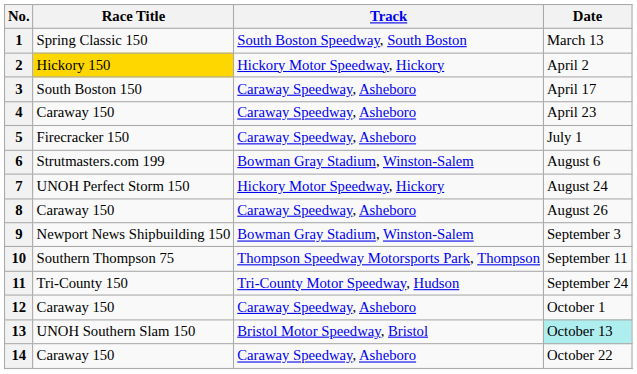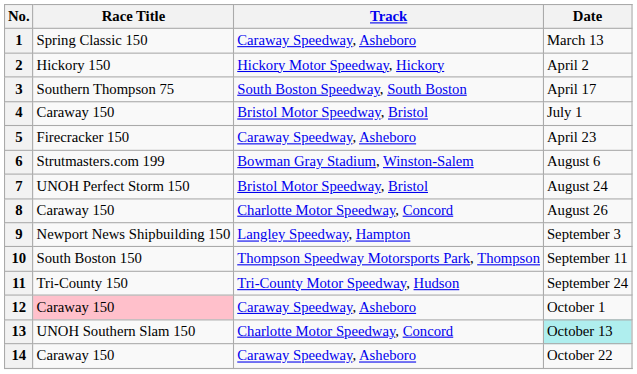 <table class="wikitable" style="font-size:85%;">
 <tr>
 <th>No.</th>
 <th>Race Title</th>
 <th><a href='#'>Track</a></th>
 <th>Date</th>
 </tr>
 <tr>
 <th>1</th>
 <td>Spring Classic 150</td>
-<td><a href='#'>South Boston Speedway</a>, <a href='#'>South Boston</a></td>
+<td><a href='#'>Caraway Speedway</a>, <a href='#'>Asheboro</a></td>
 <td>March 13</td>
 </tr>
 <tr>
 <th>2</th>
-<td style="background: gold;">Hickory 150</td>
+<td>Hickory 150</td>
 <td><a href='#'>Hickory Motor Speedway</a>, <a href='#'>Hickory</a></td>
 <td>April 2</td>
 </tr>
 <tr>
 <th>3</th>
-<td>South Boston 150</td>
-<td><a href='#'>Caraway Speedway</a>, <a href='#'>Asheboro</a></td>
+<td>Southern Thompson 75</td>
+<td><a href='#'>South Boston Speedway</a>, <a href='#'>South Boston</a></td>
 <td>April 17</td>
 </tr>
 <tr>
 <th>4</th>
 <td>Caraway 150</td>
-<td><a href='#'>Caraway Speedway</a>, <a href='#'>Asheboro</a></td>
-<td>April 23</td>
+<td><a href='#'>Bristol Motor Speedway</a>, <a href='#'>Bristol</a></td>
+<td>July 1</td>
 </tr>
 <tr>
 <th>5</th>
 <td>Firecracker 150</td>
 <td><a href='#'>Caraway Speedway</a>, <a href='#'>Asheboro</a></td>
-<td>July 1</td>
+<td>April 23</td>
 </tr>
 <tr>
 <th>6</th>
 <td>Strutmasters.com 199</td>
 <td><a href='#'>Bowman Gray Stadium</a>, <a href='#'>Winston-Salem</a></td>
 <td>August 6</td>
 </tr>
 <tr>
 <th>7</th>
 <td>UNOH Perfect Storm 150</td>
-<td><a href='#'>Hickory Motor Speedway</a>, <a href='#'>Hickory</a></td>
+<td><a href='#'>Bristol Motor Speedway</a>, <a href='#'>Bristol</a></td>
 <td>August 24</td>
 </tr>
 <tr>
 <th>8</th>
 <td>Caraway 150</td>
-<td><a href='#'>Caraway Speedway</a>, <a href='#'>Asheboro</a></td>
+<td><a href='#'>Charlotte Motor Speedway</a>, <a href='#'>Concord</a></td>
 <td>August 26</td>
 </tr>
 <tr>
 <th>9</th>
 <td>Newport News Shipbuilding 150</td>
-<td><a href='#'>Bowman Gray Stadium</a>, <a href='#'>Winston-Salem</a></td>
+<td><a href='#'>Langley Speedway</a>, <a href='#'>Hampton</a></td>
 <td>September 3</td>
 </tr>
 <tr>
 <th>10</th>
-<td>Southern Thompson 75</td>
+<td>South Boston 150</td>
 <td><a href='#'>Thompson Speedway Motorsports Park</a>, <a href='#'>Thompson</a></td>
 <td>September 11</td>
 </tr>
 <tr>
 <th>11</th>
 <td>Tri-County 150</td>
 <td><a href='#'>Tri-County Motor Speedway</a>, <a href='#'>Hudson</a></td>
 <td>September 24</td>
 </tr>
 <tr>
 <th>12</th>
-<td>Caraway 150</td>
+<td style="background: pink;">Caraway 150</td>
 <td><a href='#'>Caraway Speedway</a>, <a href='#'>Asheboro</a></td>
 <td>October 1</td>
 </tr>
 <tr>
 <th>13</th>
 <td>UNOH Southern Slam 150</td>
-<td><a href='#'>Bristol Motor Speedway</a>, <a href='#'>Bristol</a></td>
+<td><a href='#'>Charlotte Motor Speedway</a>, <a href='#'>Concord</a></td>
 <td style="background: paleturquoise;">October 13</td>
 </tr>
 <tr>
 <th>14</th>
 <td>Caraway 150</td>
 <td><a href='#'>Caraway Speedway</a>, <a href='#'>Asheboro</a></td>
 <td>October 22</td>
 </tr>
 <tr>
 </tr>
 </table>
